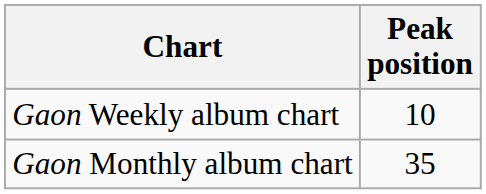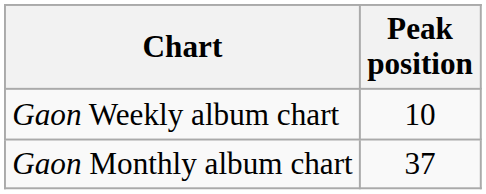 <table class="wikitable sortable">
 <tr>
 <th>Chart</th>
 <th>Peak<br>position</th>
 </tr>
 <tr>
 <td><em>Gaon</em> Weekly album chart</td>
 <td align="center">10</td>
 </tr>
 <tr>
 <td><em>Gaon</em> Monthly album chart</td>
-<td align="center">35</td>
+<td align="center">37</td>
 </tr>
 </table>
